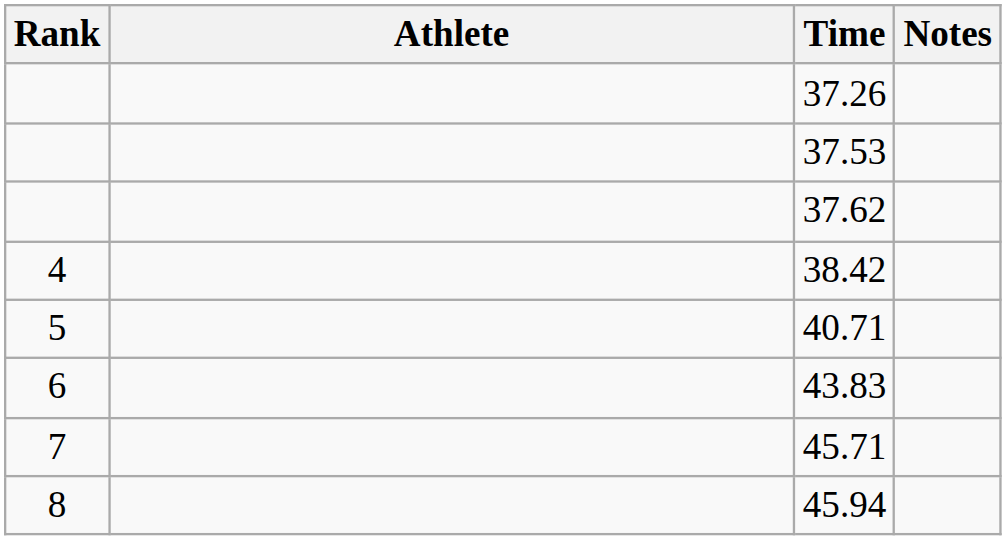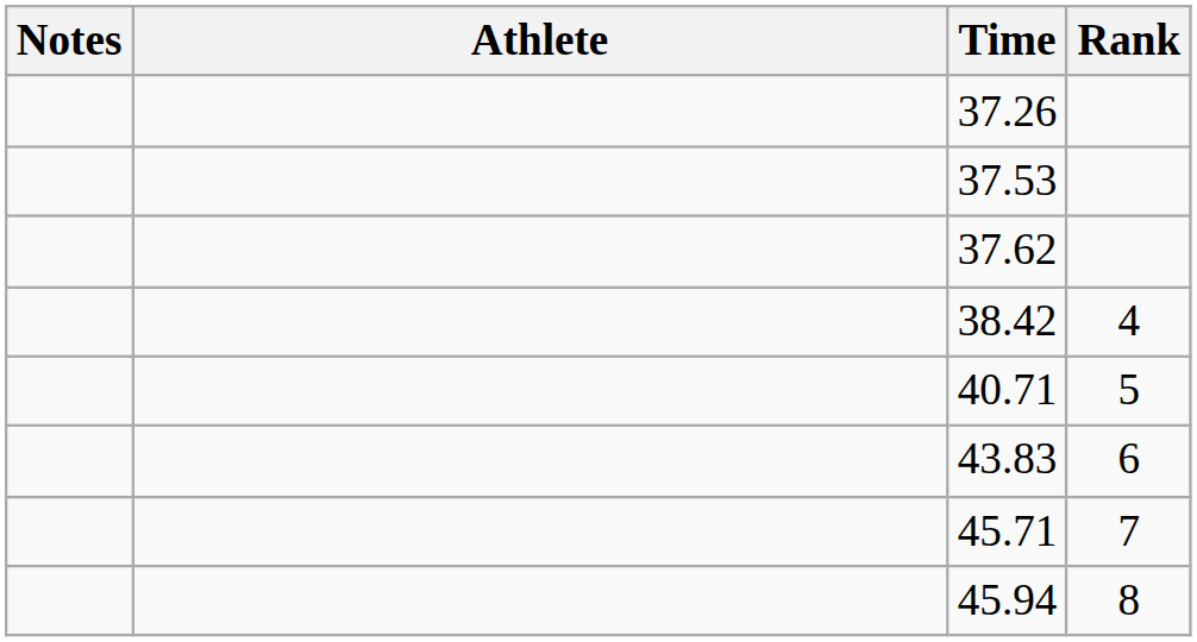 <table class="wikitable" style="text-align:center">
 <tr>
-<th>Rank</th>
+<th>Notes</th>
 <th Style="width:18em">Athlete</th>
 <th>Time</th>
-<th>Notes</th>
+<th>Rank</th>
 </tr>
 <tr>
 <td></td>
 <td style="text-align:left"></td>
 <td>37.26</td>
 <td></td>
 </tr>
 <tr>
 <td></td>
 <td style="text-align:left"></td>
 <td>37.53</td>
 <td></td>
 </tr>
 <tr>
 <td></td>
 <td style="text-align:left"></td>
 <td>37.62</td>
 <td></td>
 </tr>
 <tr>
-<td>4</td>
+<td></td>
 <td style="text-align:left"></td>
 <td>38.42</td>
-<td></td>
+<td>4</td>
 </tr>
 <tr>
-<td>5</td>
+<td></td>
 <td style="text-align:left"></td>
 <td>40.71</td>
-<td></td>
+<td>5</td>
 </tr>
 <tr>
-<td>6</td>
+<td></td>
 <td style="text-align:left"></td>
 <td>43.83</td>
-<td></td>
+<td>6</td>
 </tr>
 <tr>
-<td>7</td>
+<td></td>
 <td style="text-align:left"></td>
 <td>45.71</td>
-<td></td>
+<td>7</td>
 </tr>
 <tr>
-<td>8</td>
+<td></td>
 <td style="text-align:left"></td>
 <td>45.94</td>
-<td></td>
+<td>8</td>
 </tr>
 </table>
